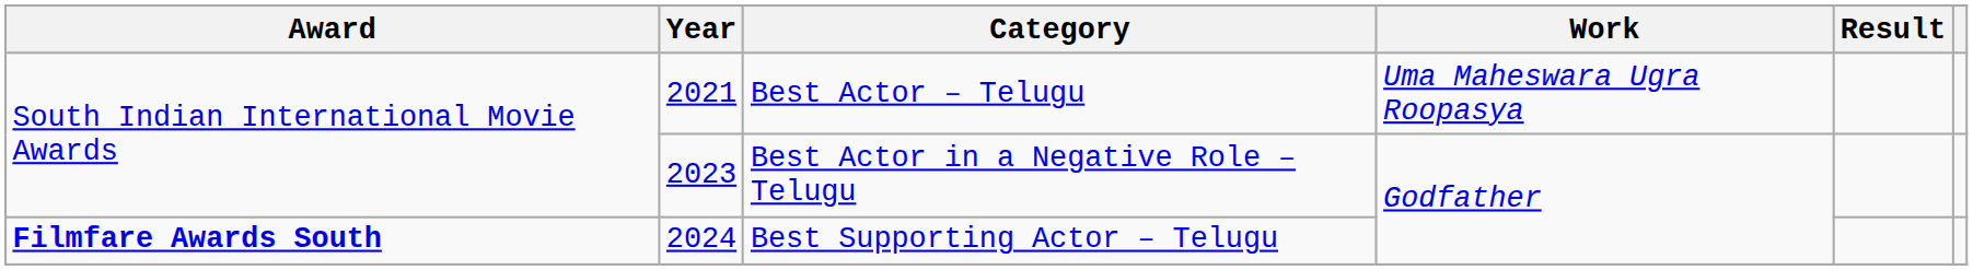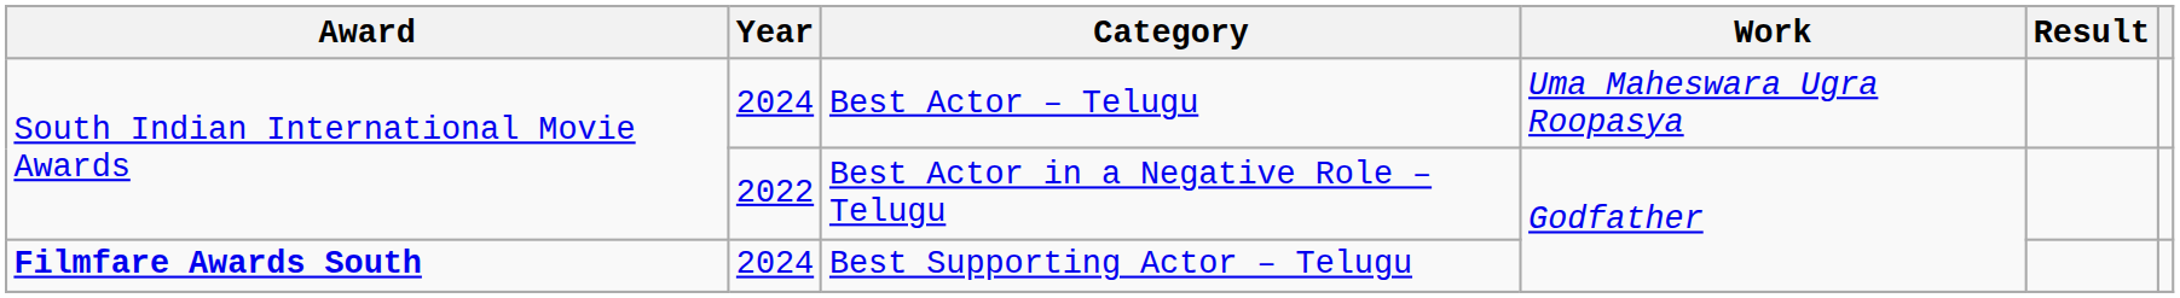 <table class="wikitable">
 <tr>
 <th>Award</th>
 <th>Year</th>
 <th>Category</th>
 <th>Work</th>
 <th>Result</th>
 <th></th>
 </tr>
 <tr>
 <td rowspan="2"><a href='#'>South Indian International Movie Awards</a></td>
-<td><a href='#'>2021</a></td>
+<td><a href='#'>2024</a></td>
 <td><a href='#'>Best Actor – Telugu</a></td>
 <td><em><a href='#'>Uma Maheswara Ugra Roopasya</a></em></td>
 <td></td>
 <td></td>
 </tr>
 <tr>
-<td><a href='#'>2023</a></td>
+<td><a href='#'>2022</a></td>
 <td><a href='#'>Best Actor in a Negative Role – Telugu</a></td>
 <td rowspan="2"><em><a href='#'>Godfather</a></em></td>
 <td></td>
 <td></td>
 </tr>
 <tr>
 <td><strong><a href='#'>Filmfare Awards South</a></strong></td>
 <td><a href='#'>2024</a></td>
 <td><a href='#'>Best Supporting Actor – Telugu</a></td>
 <td></td>
 <td></td>
 </tr>
 </table>
